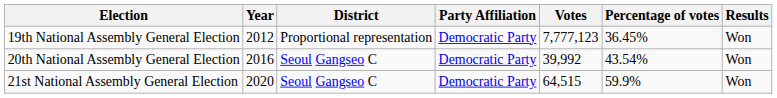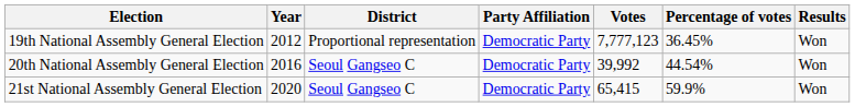 <table class="wikitable">
 <tr>
 <th>Election</th>
 <th>Year</th>
 <th>District</th>
 <th>Party Affiliation</th>
 <th>Votes</th>
 <th>Percentage of votes</th>
 <th>Results</th>
 </tr>
 <tr>
 <td>19th National Assembly General Election</td>
 <td>2012</td>
 <td>Proportional representation</td>
 <td><a href='#'>Democratic Party</a></td>
 <td>7,777,123</td>
 <td>36.45%</td>
 <td>Won</td>
 </tr>
 <tr>
 <td>20th National Assembly General Election</td>
 <td>2016</td>
 <td><a href='#'>Seoul</a> <a href='#'>Gangseo</a> C</td>
 <td><a href='#'>Democratic Party</a></td>
 <td>39,992</td>
-<td>43.54%</td>
+<td>44.54%</td>
 <td>Won</td>
 </tr>
 <tr>
 <td>21st National Assembly General Election</td>
 <td>2020</td>
 <td><a href='#'>Seoul</a> <a href='#'>Gangseo</a> C</td>
 <td><a href='#'>Democratic Party</a></td>
-<td>64,515</td>
+<td>65,415</td>
 <td>59.9%</td>
 <td>Won</td>
 </tr>
 </table>
